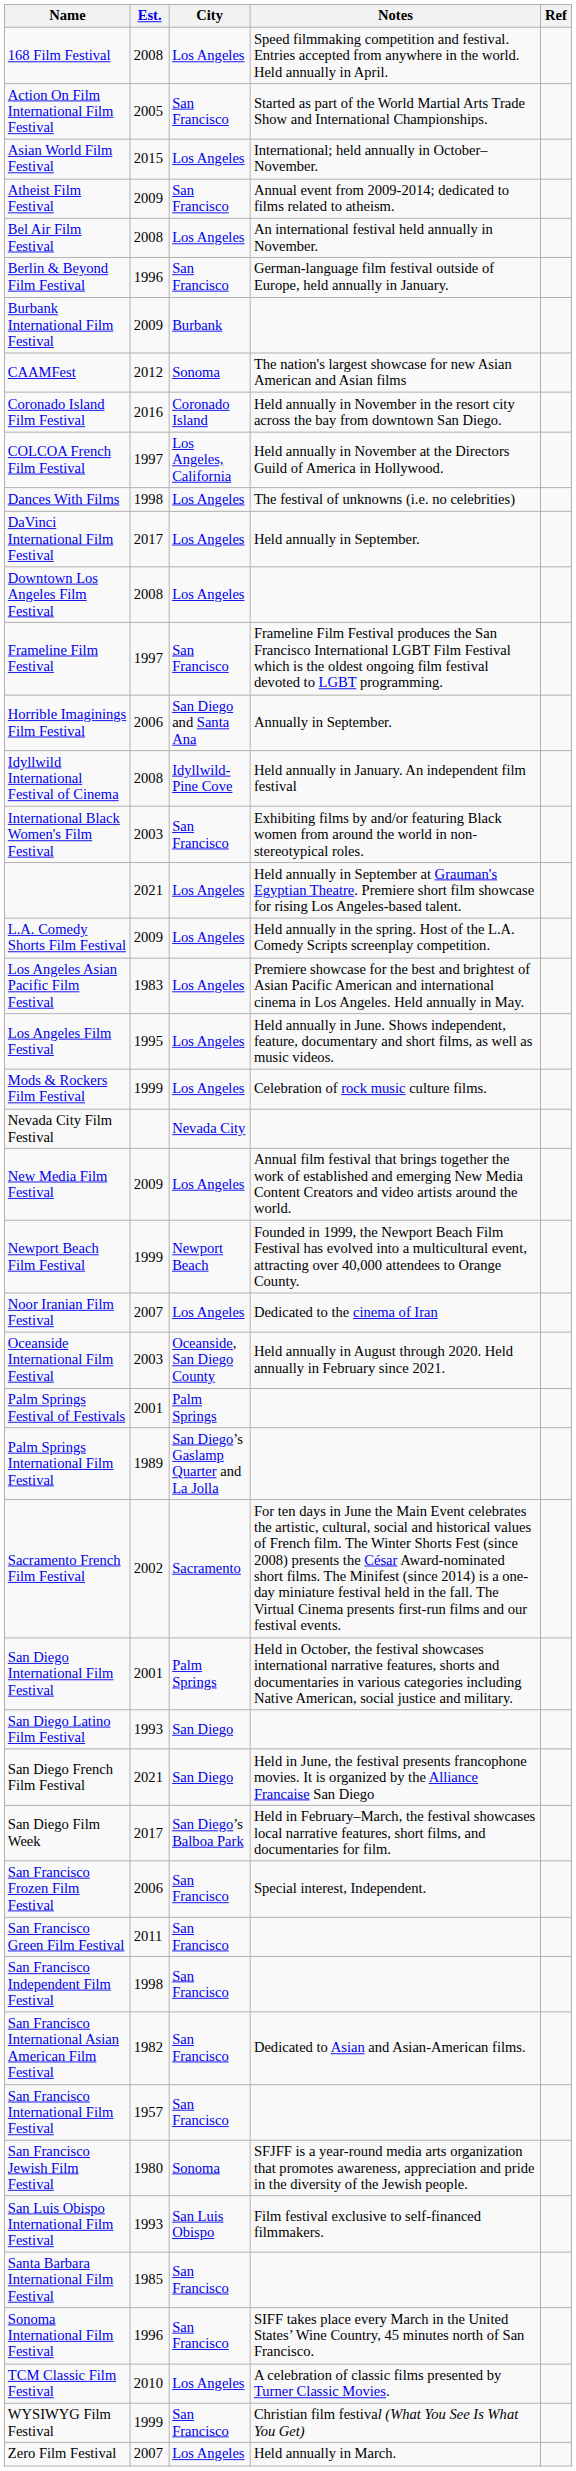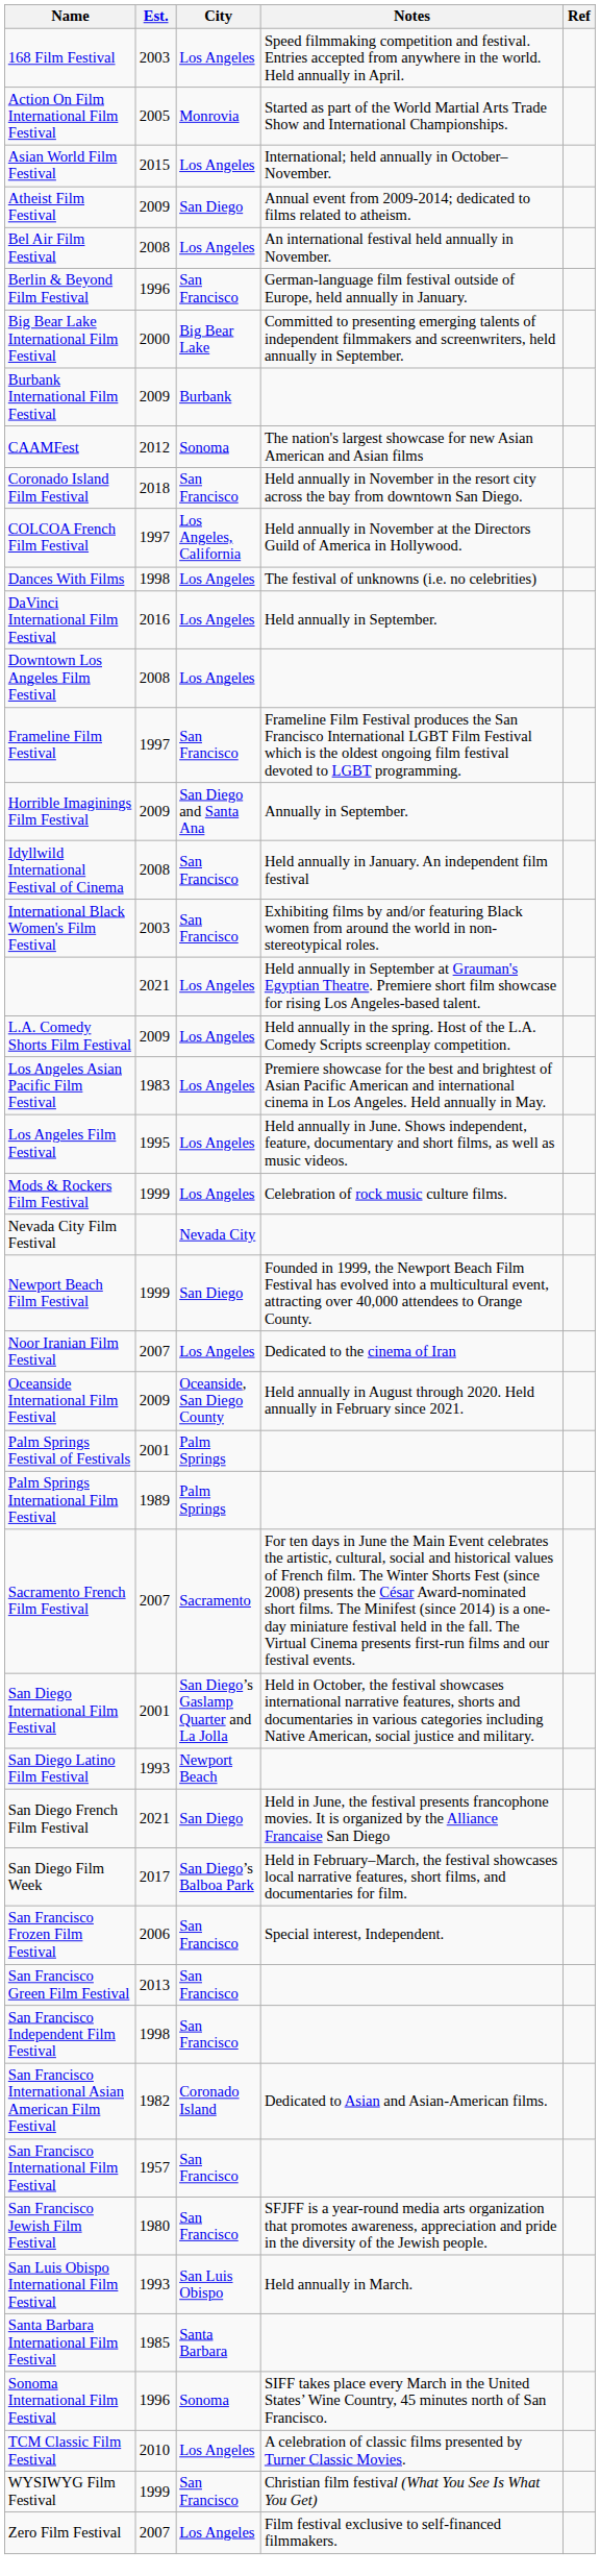 <table class="wikitable sortable" width=100%>
 <tr>
 <th style="width:20%;">Name</th>
 <th style="width:4%;"><a href='#'>Est.</a></th>
 <th style="width:10%;">City</th>
 <th style="width:46%;">Notes</th>
 <th style="width:4%;">Ref</th>
 </tr>
 <tr>
 <td><a href='#'>168 Film Festival</a></td>
-<td>2008</td>
+<td>2003</td>
 <td><a href='#'>Los Angeles</a></td>
 <td>Speed filmmaking competition and festival. Entries accepted from anywhere in the world. Held annually in April.</td>
 <td></td>
 </tr>
 <tr>
 <td><a href='#'>Action On Film International Film Festival</a></td>
 <td>2005</td>
-<td><a href='#'>San Francisco</a></td>
+<td><a href='#'>Monrovia</a></td>
 <td>Started as part of the World Martial Arts Trade Show and International Championships.</td>
 <td></td>
 </tr>
 <tr>
 <td><a href='#'>Asian World Film Festival</a></td>
 <td>2015</td>
 <td><a href='#'>Los Angeles</a></td>
 <td>International; held annually in October–November.</td>
 <td></td>
 </tr>
 <tr>
 <td><a href='#'>Atheist Film Festival</a></td>
 <td>2009</td>
-<td><a href='#'>San Francisco</a></td>
+<td><a href='#'>San Diego</a></td>
 <td>Annual event from 2009-2014; dedicated to films related to atheism.</td>
 <td></td>
 </tr>
 <tr>
 <td><a href='#'>Bel Air Film Festival</a></td>
 <td>2008</td>
 <td><a href='#'>Los Angeles</a></td>
 <td>An international festival held annually in November.</td>
 <td></td>
 </tr>
 <tr>
 <td><a href='#'>Berlin & Beyond Film Festival</a></td>
 <td>1996</td>
 <td><a href='#'>San Francisco</a></td>
 <td>German-language film festival outside of Europe, held annually in January.</td>
 <td></td>
 </tr>
 <tr>
+<td><a href='#'>Big Bear Lake International Film Festival</a></td>
+<td>2000</td>
+<td><a href='#'>Big Bear Lake</a></td>
+<td>Committed to presenting emerging talents of independent filmmakers and screenwriters, held annually in September.</td>
+<td></td>
+</tr>
+<tr>
 <td><a href='#'>Burbank International Film Festival</a></td>
 <td>2009</td>
 <td><a href='#'>Burbank</a></td>
 <td></td>
 <td></td>
 </tr>
 <tr>
 <td><a href='#'>CAAMFest</a></td>
 <td>2012</td>
 <td><a href='#'>Sonoma</a></td>
 <td>The nation's largest showcase for new Asian American and Asian films</td>
 <td></td>
 </tr>
 <tr>
 <td><a href='#'>Coronado Island Film Festival</a></td>
-<td>2016</td>
-<td><a href='#'>Coronado Island</a></td>
+<td>2018</td>
+<td><a href='#'>San Francisco</a></td>
 <td>Held annually in November in the resort city across the bay from downtown San Diego.</td>
 <td></td>
 </tr>
 <tr>
 <td><a href='#'>COLCOA French Film Festival</a></td>
 <td>1997</td>
 <td><a href='#'>Los Angeles, California</a></td>
 <td>Held annually in November at the Directors Guild of America in Hollywood.</td>
 <td></td>
 </tr>
 <tr>
 <td><a href='#'>Dances With Films</a></td>
 <td>1998</td>
 <td><a href='#'>Los Angeles</a></td>
 <td>The festival of unknowns (i.e. no celebrities)</td>
 <td></td>
 </tr>
 <tr>
 <td><a href='#'>DaVinci International Film Festival</a></td>
-<td>2017</td>
+<td>2016</td>
 <td><a href='#'>Los Angeles</a></td>
 <td>Held annually in September.</td>
 <td></td>
 </tr>
 <tr>
 <td><a href='#'>Downtown Los Angeles Film Festival</a></td>
 <td>2008</td>
 <td><a href='#'>Los Angeles</a></td>
 <td></td>
 <td></td>
 </tr>
 <tr>
 <td><a href='#'>Frameline Film Festival</a></td>
 <td>1997</td>
 <td><a href='#'>San Francisco</a></td>
 <td>Frameline Film Festival produces the San Francisco International LGBT Film Festival which is the oldest ongoing film festival devoted to <a href='#'>LGBT</a> programming.</td>
 <td></td>
 </tr>
 <tr>
 <td><a href='#'>Horrible Imaginings Film Festival</a></td>
-<td>2006</td>
+<td>2009</td>
 <td><a href='#'>San Diego</a> and <a href='#'>Santa Ana</a></td>
 <td>Annually in September.</td>
 <td></td>
 </tr>
 <tr>
 <td><a href='#'>Idyllwild International Festival of Cinema</a></td>
 <td>2008</td>
-<td><a href='#'>Idyllwild-Pine Cove</a></td>
+<td><a href='#'>San Francisco</a></td>
 <td>Held annually in January. An independent film festival</td>
 <td></td>
 </tr>
 <tr>
 <td><a href='#'>International Black Women's Film Festival</a></td>
 <td>2003</td>
 <td><a href='#'>San Francisco</a></td>
 <td>Exhibiting films by and/or featuring Black women from around the world in non-stereotypical roles.</td>
 <td></td>
 </tr>
 <tr>
 <td></td>
 <td>2021</td>
 <td><a href='#'>Los Angeles</a></td>
 <td>Held annually in September at <a href='#'>Grauman's Egyptian Theatre</a>. Premiere short film showcase for rising Los Angeles-based talent.</td>
 <td></td>
 </tr>
 <tr>
 <td><a href='#'>L.A. Comedy Shorts Film Festival</a></td>
 <td>2009</td>
 <td><a href='#'>Los Angeles</a></td>
 <td>Held annually in the spring. Host of the L.A. Comedy Scripts screenplay competition.</td>
 <td></td>
 </tr>
 <tr>
 <td><a href='#'>Los Angeles Asian Pacific Film Festival</a></td>
 <td>1983</td>
 <td><a href='#'>Los Angeles</a></td>
 <td>Premiere showcase for the best and brightest of Asian Pacific American and international cinema in Los Angeles. Held annually in May.</td>
 <td></td>
 </tr>
 <tr>
 <td><a href='#'>Los Angeles Film Festival</a></td>
 <td>1995</td>
 <td><a href='#'>Los Angeles</a></td>
 <td>Held annually in June. Shows independent, feature, documentary and short films, as well as music videos.</td>
 <td></td>
 </tr>
 <tr>
 <td><a href='#'>Mods & Rockers Film Festival</a></td>
 <td>1999</td>
 <td><a href='#'>Los Angeles</a></td>
 <td>Celebration of <a href='#'>rock music</a> culture films.</td>
 </tr>
 <tr>
 <td>Nevada City Film Festival</td>
 <td></td>
 <td><a href='#'>Nevada City</a></td>
 <td></td>
 <td></td>
 </tr>
 <tr>
-<td><a href='#'>New Media Film Festival</a></td>
-<td>2009</td>
-<td><a href='#'>Los Angeles</a></td>
-<td>Annual film festival that brings together the work of established and emerging New Media Content Creators and video artists around the world.</td>
-<td></td>
-</tr>
-<tr>
 <td><a href='#'>Newport Beach Film Festival</a></td>
 <td>1999</td>
-<td><a href='#'>Newport Beach</a></td>
+<td><a href='#'>San Diego</a></td>
 <td>Founded in 1999, the Newport Beach Film Festival has evolved into a multicultural event, attracting over 40,000 attendees to Orange County.</td>
 <td></td>
 </tr>
 <tr>
 <td><a href='#'>Noor Iranian Film Festival</a></td>
 <td>2007</td>
 <td><a href='#'>Los Angeles</a></td>
 <td>Dedicated to the <a href='#'>cinema of Iran</a></td>
 <td></td>
 </tr>
 <tr>
 <td><a href='#'>Oceanside International Film Festival</a></td>
-<td>2003</td>
+<td>2009</td>
 <td><a href='#'>Oceanside</a>, <a href='#'>San Diego County</a></td>
 <td>Held annually in August through 2020. Held annually in February since 2021.</td>
 <td></td>
 </tr>
 <tr>
 <td><a href='#'>Palm Springs Festival of Festivals</a></td>
 <td>2001</td>
 <td><a href='#'>Palm Springs</a></td>
 <td></td>
 <td></td>
 </tr>
 <tr>
 <td><a href='#'>Palm Springs International Film Festival</a></td>
 <td>1989</td>
-<td><a href='#'>San Diego</a>’s <a href='#'>Gaslamp Quarter</a> and <a href='#'>La Jolla</a></td>
+<td><a href='#'>Palm Springs</a></td>
 <td></td>
 <td></td>
 </tr>
 <tr>
 <td><a href='#'>Sacramento French Film Festival</a></td>
-<td>2002</td>
+<td>2007</td>
 <td><a href='#'>Sacramento</a></td>
 <td>For ten days in June the Main Event celebrates the artistic, cultural, social and historical values of French film. The Winter Shorts Fest (since 2008) presents the <a href='#'>César</a> Award-nominated short films. The Minifest (since 2014) is a one-day miniature festival held in the fall. The Virtual Cinema presents first-run films and our festival events.</td>
 <td></td>
 </tr>
 <tr>
 <td><a href='#'>San Diego International Film Festival</a></td>
 <td>2001</td>
-<td><a href='#'>Palm Springs</a></td>
+<td><a href='#'>San Diego</a>’s <a href='#'>Gaslamp Quarter</a> and <a href='#'>La Jolla</a></td>
 <td>Held in October, the festival showcases international narrative features, shorts and documentaries in various categories including Native American, social justice and military.</td>
 <td></td>
 </tr>
 <tr>
 <td><a href='#'>San Diego Latino Film Festival</a></td>
 <td>1993</td>
-<td><a href='#'>San Diego</a></td>
+<td><a href='#'>Newport Beach</a></td>
 <td></td>
 <td></td>
 </tr>
 <tr>
 <td>San Diego French Film Festival</td>
 <td>2021</td>
 <td><a href='#'>San Diego</a></td>
 <td>Held in June, the festival presents francophone movies. It is organized by the <a href='#'>Alliance Francaise</a> San Diego</td>
 <td></td>
 </tr>
 <tr>
 <td>San Diego Film Week</td>
 <td>2017</td>
 <td><a href='#'>San Diego</a>’s <a href='#'>Balboa Park</a></td>
 <td>Held in February–March, the festival showcases local narrative features, short films, and documentaries for film.</td>
 <td></td>
 </tr>
 <tr>
 <td><a href='#'>San Francisco Frozen Film Festival</a></td>
 <td>2006</td>
 <td><a href='#'>San Francisco</a></td>
 <td>Special interest, Independent.</td>
 <td></td>
 </tr>
 <tr>
 <td><a href='#'>San Francisco Green Film Festival</a></td>
-<td>2011</td>
+<td>2013</td>
 <td><a href='#'>San Francisco</a></td>
 <td></td>
 <td></td>
 </tr>
 <tr>
 <td><a href='#'>San Francisco Independent Film Festival</a></td>
 <td>1998</td>
 <td><a href='#'>San Francisco</a></td>
 <td></td>
 <td></td>
 </tr>
 <tr>
 <td><a href='#'>San Francisco International Asian American Film Festival</a></td>
 <td>1982</td>
-<td><a href='#'>San Francisco</a></td>
+<td><a href='#'>Coronado Island</a></td>
 <td>Dedicated to <a href='#'>Asian</a> and Asian-American films.</td>
 <td></td>
 </tr>
 <tr>
 <td><a href='#'>San Francisco International Film Festival</a></td>
 <td>1957</td>
 <td><a href='#'>San Francisco</a></td>
 <td></td>
 <td></td>
 </tr>
 <tr>
 <td><a href='#'>San Francisco Jewish Film Festival</a></td>
 <td>1980</td>
-<td><a href='#'>Sonoma</a></td>
+<td><a href='#'>San Francisco</a></td>
 <td>SFJFF is a year-round media arts organization that promotes awareness, appreciation and pride in the diversity of the Jewish people.</td>
 <td></td>
 </tr>
 <tr>
 <td><a href='#'>San Luis Obispo International Film Festival</a></td>
 <td>1993</td>
 <td><a href='#'>San Luis Obispo</a></td>
-<td>Film festival exclusive to self-financed filmmakers.</td>
+<td>Held annually in March.</td>
 <td></td>
 </tr>
 <tr>
 <td><a href='#'>Santa Barbara International Film Festival</a></td>
 <td>1985</td>
-<td><a href='#'>San Francisco</a></td>
+<td><a href='#'>Santa Barbara</a></td>
 <td></td>
 <td></td>
 </tr>
 <tr>
 <td><a href='#'>Sonoma International Film Festival</a></td>
 <td>1996</td>
-<td><a href='#'>San Francisco</a></td>
+<td><a href='#'>Sonoma</a></td>
 <td>SIFF takes place every March in the United States’ Wine Country, 45 minutes north of San Francisco.</td>
 <td></td>
 </tr>
 <tr>
 <td><a href='#'>TCM Classic Film Festival</a></td>
 <td>2010</td>
 <td><a href='#'>Los Angeles</a></td>
 <td>A celebration of classic films presented by <a href='#'>Turner Classic Movies</a>.</td>
 <td></td>
 </tr>
 <tr>
 <td>WYSIWYG Film Festival</td>
 <td>1999</td>
 <td><a href='#'>San Francisco</a></td>
 <td>Christian film festiva<em>l (What You See Is What You Get)</em></td>
 <td></td>
 </tr>
 <tr>
 <td>Zero Film Festival</td>
 <td>2007</td>
 <td><a href='#'>Los Angeles</a></td>
-<td>Held annually in March.</td>
+<td>Film festival exclusive to self-financed filmmakers.</td>
 <td></td>
 </tr>
 </table>
